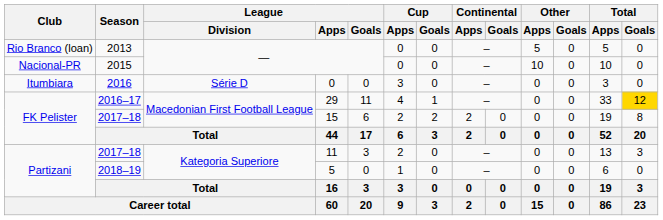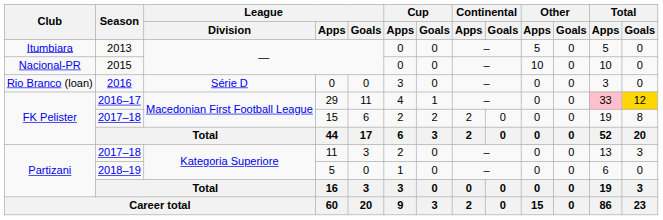 <table class="wikitable" style="text-align: center">
 <tr>
 <th rowspan="2">Club</th>
 <th rowspan="2">Season</th>
 <th colspan="3">League</th>
 <th colspan="2">Cup</th>
 <th colspan="2">Continental</th>
 <th colspan="2">Other</th>
 <th colspan="2">Total</th>
 </tr>
 <tr>
 <th>Division</th>
 <th>Apps</th>
 <th>Goals</th>
 <th>Apps</th>
 <th>Goals</th>
 <th>Apps</th>
 <th>Goals</th>
 <th>Apps</th>
 <th>Goals</th>
 <th>Apps</th>
 <th>Goals</th>
 </tr>
 <tr>
-<td><a href='#'>Rio Branco</a> (loan)</td>
+<td><a href='#'>Itumbiara</a></td>
 <td>2013</td>
 <td rowspan="2" colspan="3">—</td>
 <td>0</td>
 <td>0</td>
 <td colspan="2">–</td>
 <td>5</td>
 <td>0</td>
 <td>5</td>
 <td>0</td>
 </tr>
 <tr>
 <td><a href='#'>Nacional-PR</a></td>
 <td>2015</td>
 <td>0</td>
 <td>0</td>
 <td colspan="2">–</td>
 <td>10</td>
 <td>0</td>
 <td>10</td>
 <td>0</td>
 </tr>
 <tr>
-<td><a href='#'>Itumbiara</a></td>
+<td><a href='#'>Rio Branco</a> (loan)</td>
 <td><a href='#'>2016</a></td>
 <td><a href='#'>Série D</a></td>
 <td>0</td>
 <td>0</td>
 <td>3</td>
 <td>0</td>
 <td colspan="2">–</td>
 <td>0</td>
 <td>0</td>
 <td>3</td>
 <td>0</td>
 </tr>
 <tr>
 <td rowspan="3"><a href='#'>FK Pelister</a></td>
 <td><a href='#'>2016–17</a></td>
 <td rowspan="2"><a href='#'>Macedonian First Football League</a></td>
 <td>29</td>
 <td>11</td>
 <td>4</td>
 <td>1</td>
 <td colspan="2">–</td>
 <td>0</td>
 <td>0</td>
-<td>33</td>
+<td style="background: pink;">33</td>
 <td style="background: gold;">12</td>
 </tr>
 <tr>
 <td><a href='#'>2017–18</a></td>
 <td>15</td>
 <td>6</td>
 <td>2</td>
 <td>2</td>
 <td>2</td>
 <td>0</td>
 <td>0</td>
 <td>0</td>
 <td>19</td>
 <td>8</td>
 </tr>
 <tr>
 <th colspan="2"><strong>Total</strong></th>
 <th>44</th>
 <th>17</th>
 <th>6</th>
 <th>3</th>
 <th>2</th>
 <th>0</th>
 <th>0</th>
 <th>0</th>
 <th>52</th>
 <th>20</th>
 </tr>
 <tr>
 <td rowspan="3"><a href='#'>Partizani</a></td>
 <td><a href='#'>2017–18</a></td>
 <td rowspan="2"><a href='#'>Kategoria Superiore</a></td>
 <td>11</td>
 <td>3</td>
 <td>2</td>
 <td>0</td>
 <td colspan="2">–</td>
 <td>0</td>
 <td>0</td>
 <td>13</td>
 <td>3</td>
 </tr>
 <tr>
 <td><a href='#'>2018–19</a></td>
 <td>5</td>
 <td>0</td>
 <td>1</td>
 <td>0</td>
 <td colspan="2">–</td>
 <td>0</td>
 <td>0</td>
 <td>6</td>
 <td>0</td>
 </tr>
 <tr>
 <th colspan="2"><strong>Total</strong></th>
 <th>16</th>
 <th>3</th>
 <th>3</th>
 <th>0</th>
 <th>0</th>
 <th>0</th>
 <th>0</th>
 <th>0</th>
 <th>19</th>
 <th>3</th>
 </tr>
 <tr>
 <th colspan="3"><strong>Career total</strong></th>
 <th>60</th>
 <th>20</th>
 <th>9</th>
 <th>3</th>
 <th>2</th>
 <th>0</th>
 <th>15</th>
 <th>0</th>
 <th>86</th>
 <th>23</th>
 </tr>
 </table>
